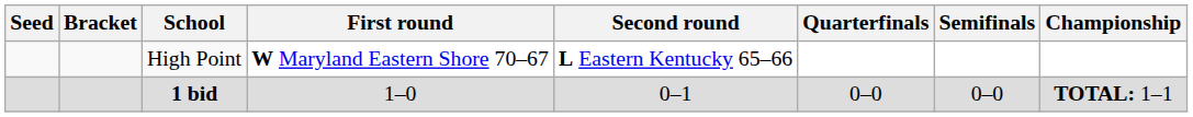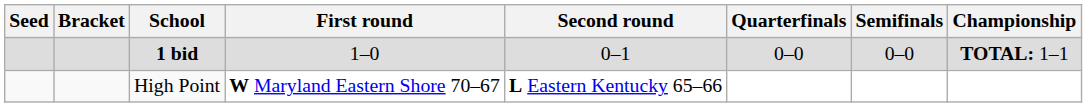 <table class="sortable wikitable" style="white-space:nowrap; font-size:90%;">
 <tr>
 <th>Seed</th>
 <th>Bracket</th>
 <th>School</th>
 <th>First round</th>
 <th>Second round</th>
 <th>Quarterfinals</th>
 <th>Semifinals</th>
 <th>Championship</th>
 </tr>
+<tr class="sortbottom"  style="text-align:center; background:#ddd;">
+<td></td>
+<td></td>
+<td><strong>1 bid</strong></td>
+<td>1–0 </td>
+<td>0–1 </td>
+<td>0–0 </td>
+<td>0–0 </td>
+<td><strong>TOTAL:</strong> 1–1 </td>
+</tr>
 <tr>
 <td></td>
 <td></td>
 <td>High Point</td>
 <td style="background:#fff;"><strong>W</strong> <a href='#'>Maryland Eastern Shore</a> 70–67</td>
 <td style="background:#fff;"><strong>L</strong> <a href='#'>Eastern Kentucky</a> 65–66</td>
 <td style="background:#fff;"></td>
 <td style="background:#fff;"></td>
 <td style="background:#fff;"></td>
 </tr>
-<tr class="sortbottom"  style="text-align:center; background:#ddd;">
-<td></td>
-<td></td>
-<td><strong>1 bid</strong></td>
-<td>1–0 </td>
-<td>0–1 </td>
-<td>0–0 </td>
-<td>0–0 </td>
-<td><strong>TOTAL:</strong> 1–1 </td>
-</tr>
 </table>
